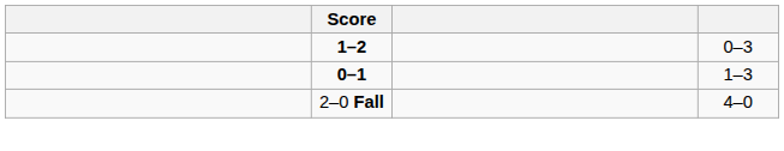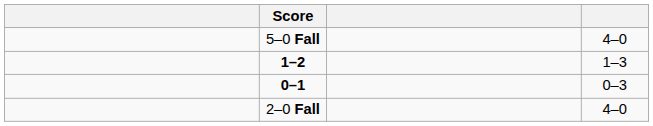 <table class="wikitable" style="text-align: center; ">
 <tr>
 <th align="right" width="270"></th>
 <th width="65">Score</th>
 <th align="left" width="270"></th>
 <th width="65"></th>
 </tr>
 <tr>
+<td align="left"><strong></strong></td>
+<td>5–0 <strong>Fall</strong></td>
+<td align="left"></td>
+<td>4–0 <strong></strong></td>
+</tr>
+<tr>
 <td align="left"></td>
 <td><strong>1–2</strong></td>
 <td align="left"><strong></strong></td>
-<td>0–3 <strong></strong></td>
+<td>1–3 <strong></strong></td>
 </tr>
 <tr>
 <td align="left"></td>
 <td><strong>0–1</strong></td>
 <td align="left"><strong></strong></td>
-<td>1–3 <strong></strong></td>
+<td>0–3 <strong></strong></td>
 </tr>
 <tr>
 <td align="left"><strong></strong></td>
 <td>2–0 <strong>Fall</strong></td>
 <td align="left"></td>
 <td>4–0 <strong></strong></td>
 </tr>
 </table>
